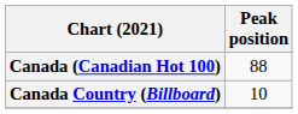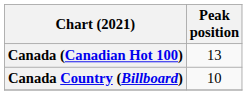 <table class="wikitable sortable plainrowheaders" style="text-align:center;">
 <tr>
 <th>Chart (2021)</th>
 <th>Peak<br>position</th>
 </tr>
 <tr>
 <th scope="row">Canada (<a href='#'>Canadian Hot 100</a>)</th>
-<td>88</td>
+<td>13</td>
 </tr>
 <tr>
 <th scope="row">Canada <a href='#'>Country</a> (<a href='#'><em>Billboard</em></a>)</th>
 <td>10</td>
 </tr>
 <tr>
 </tr>
 </table>
